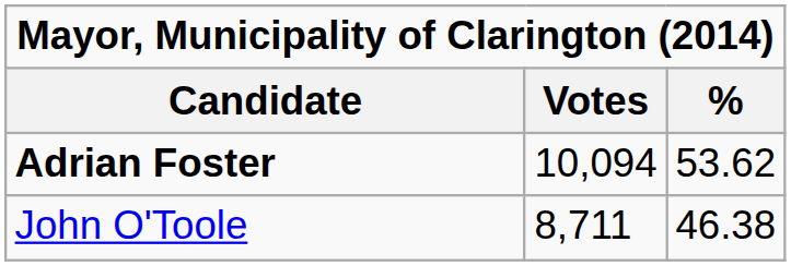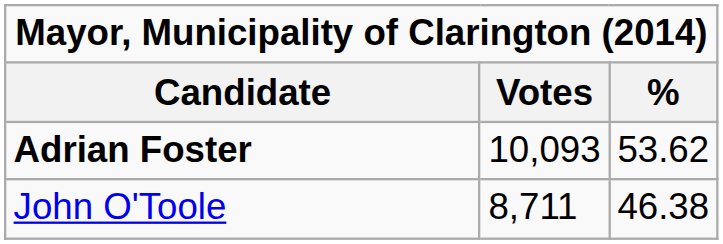 <table class="wikitable">
 <tr>
 <td Colspan="3" align="center"><strong>Mayor, Municipality of Clarington (2014)</strong></td>
 </tr>
 <tr>
 <th bgcolor="#DDDDFF" width="200px">Candidate</th>
 <th bgcolor="#DDDDFF">Votes</th>
 <th bgcolor="#DDDDFF">%</th>
 </tr>
 <tr>
 <td><strong>Adrian Foster</strong></td>
-<td>10,094</td>
+<td>10,093</td>
 <td>53.62</td>
 </tr>
 <tr>
 <td><a href='#'>John O'Toole</a></td>
 <td>8,711</td>
 <td>46.38</td>
 </tr>
 </table>
